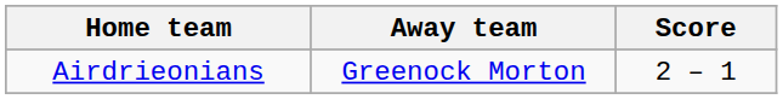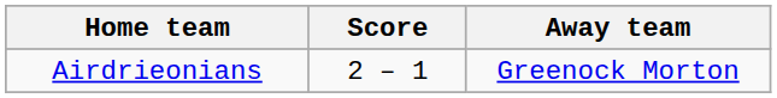 <table class="wikitable" style="text-align: center">
 <tr>
 <th width=140>Home team</th>
+<th width=70>Score</th>
 <th width=140>Away team</th>
-<th width=70>Score</th>
 </tr>
 <tr>
 <td><a href='#'>Airdrieonians</a></td>
+<td>2 – 1</td>
 <td><a href='#'>Greenock Morton</a></td>
-<td>2 – 1</td>
 </tr>
 </table>
